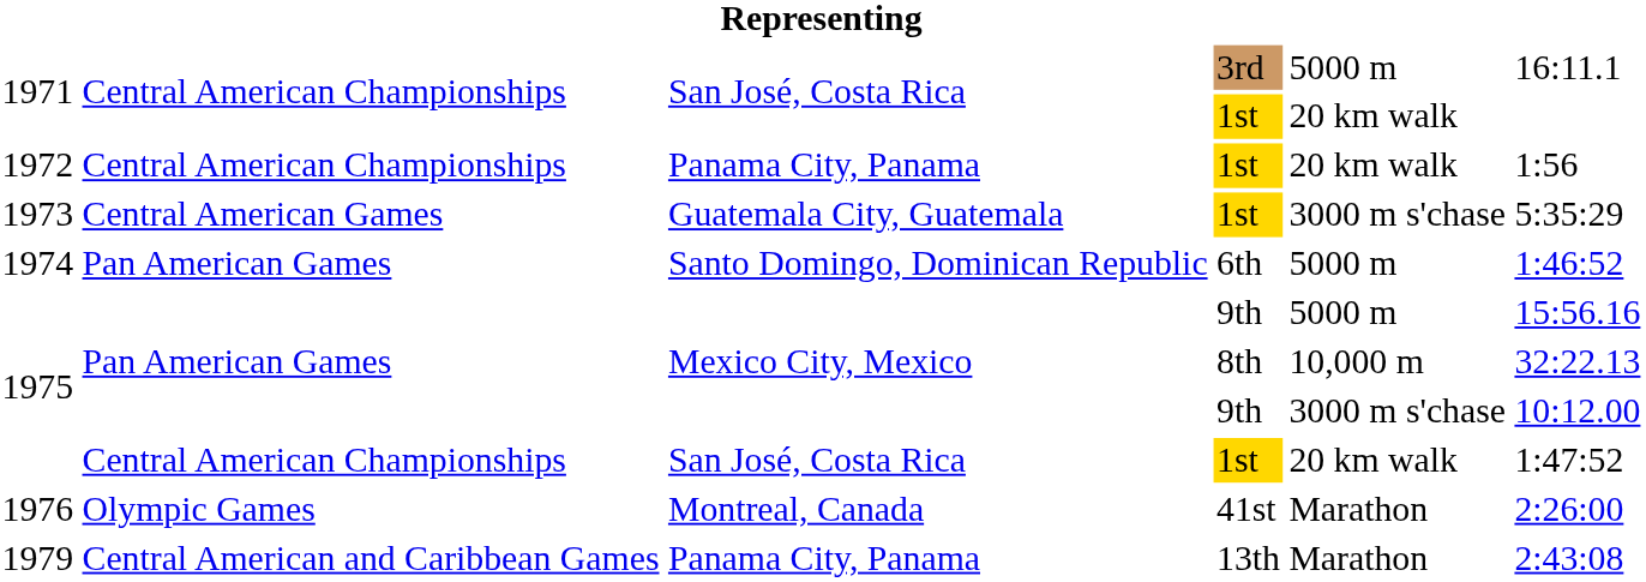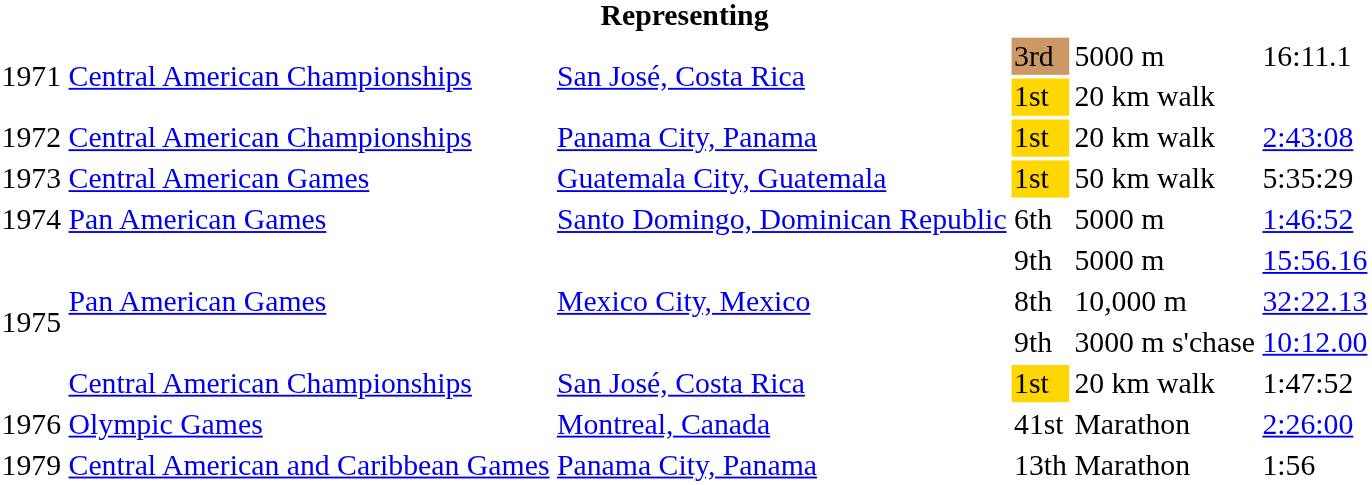 <table>
 <tr>
 <th colspan="6">Representing </th>
 </tr>
 <tr>
 <td rowspan=2>1971</td>
 <td rowspan=2><a href='#'>Central American Championships</a></td>
 <td rowspan=2><a href='#'>San José, Costa Rica</a></td>
 <td bgcolor=cc9966>3rd</td>
 <td>5000 m</td>
 <td>16:11.1</td>
 </tr>
 <tr>
 <td bgcolor=gold>1st</td>
 <td>20 km walk</td>
 <td></td>
 </tr>
 <tr>
 <td>1972</td>
 <td><a href='#'>Central American Championships</a></td>
 <td><a href='#'>Panama City, Panama</a></td>
 <td bgcolor=gold>1st</td>
 <td>20 km walk</td>
-<td>1:56</td>
+<td><a href='#'>2:43:08</a></td>
 </tr>
 <tr>
 <td>1973</td>
 <td><a href='#'>Central American Games</a></td>
 <td><a href='#'>Guatemala City, Guatemala</a></td>
 <td bgcolor=gold>1st</td>
-<td>3000 m s'chase</td>
+<td>50 km walk</td>
 <td>5:35:29</td>
 </tr>
 <tr>
 <td>1974</td>
 <td><a href='#'>Pan American Games</a></td>
 <td><a href='#'>Santo Domingo, Dominican Republic</a></td>
 <td>6th</td>
 <td>5000 m</td>
 <td><a href='#'>1:46:52</a></td>
 </tr>
 <tr>
 <td rowspan=4>1975</td>
 <td rowspan=3><a href='#'>Pan American Games</a></td>
 <td rowspan=3><a href='#'>Mexico City, Mexico</a></td>
 <td>9th</td>
 <td>5000 m</td>
 <td><a href='#'>15:56.16</a></td>
 </tr>
 <tr>
 <td>8th</td>
 <td>10,000 m</td>
 <td><a href='#'>32:22.13</a></td>
 </tr>
 <tr>
 <td>9th</td>
 <td>3000 m s'chase</td>
 <td><a href='#'>10:12.00</a></td>
 </tr>
 <tr>
 <td><a href='#'>Central American Championships</a></td>
 <td><a href='#'>San José, Costa Rica</a></td>
 <td bgcolor=gold>1st</td>
 <td>20 km walk</td>
 <td>1:47:52</td>
 </tr>
 <tr>
 <td>1976</td>
 <td><a href='#'>Olympic Games</a></td>
 <td><a href='#'>Montreal, Canada</a></td>
 <td>41st</td>
 <td>Marathon</td>
 <td><a href='#'>2:26:00</a></td>
 </tr>
 <tr>
 <td>1979</td>
 <td><a href='#'>Central American and Caribbean Games</a></td>
 <td><a href='#'>Panama City, Panama</a></td>
 <td>13th</td>
 <td>Marathon</td>
-<td><a href='#'>2:43:08</a></td>
+<td>1:56</td>
 </tr>
 </table>
